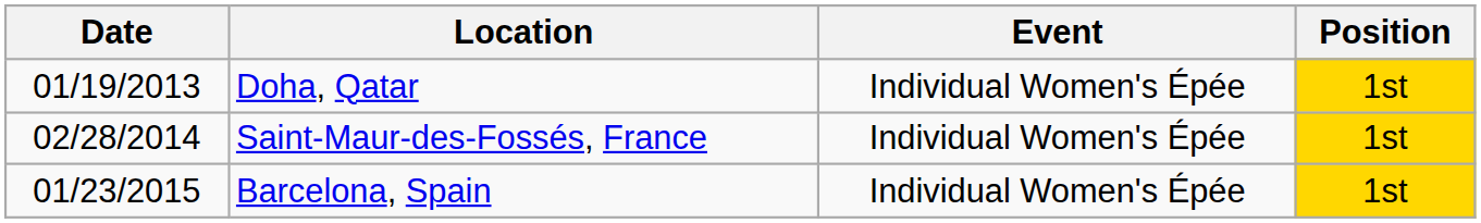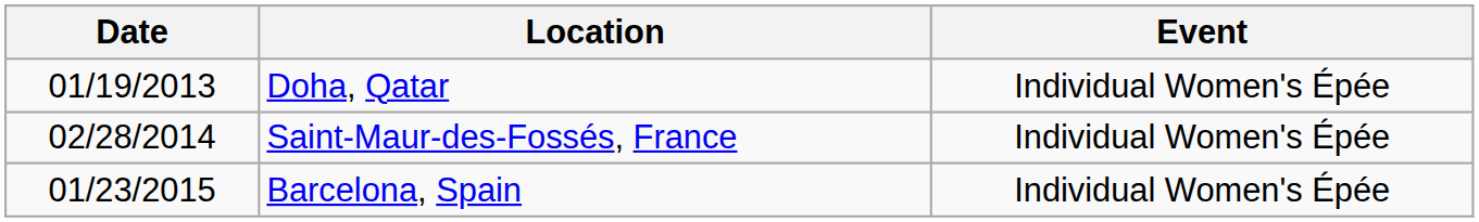 <table class="wikitable" width="50%" style="font-size:90%; text-align:center;">
 <tr>
 <th>Date</th>
 <th>Location</th>
 <th>Event</th>
-<th>Position</th>
 </tr>
 <tr>
 <td>01/19/2013</td>
 <td rowspan="1" align="left"> <a href='#'>Doha</a>, <a href='#'>Qatar</a></td>
 <td>Individual Women's Épée</td>
-<td bgcolor="gold">1st</td>
 </tr>
 <tr>
 <td>02/28/2014</td>
 <td rowspan="1" align="left"> <a href='#'>Saint-Maur-des-Fossés</a>, <a href='#'>France</a></td>
 <td>Individual Women's Épée</td>
-<td bgcolor="gold">1st</td>
 </tr>
 <tr>
 <td>01/23/2015</td>
 <td rowspan="1" align="left"> <a href='#'>Barcelona</a>, <a href='#'>Spain</a></td>
 <td>Individual Women's Épée</td>
-<td bgcolor="gold">1st</td>
 </tr>
 </table>
